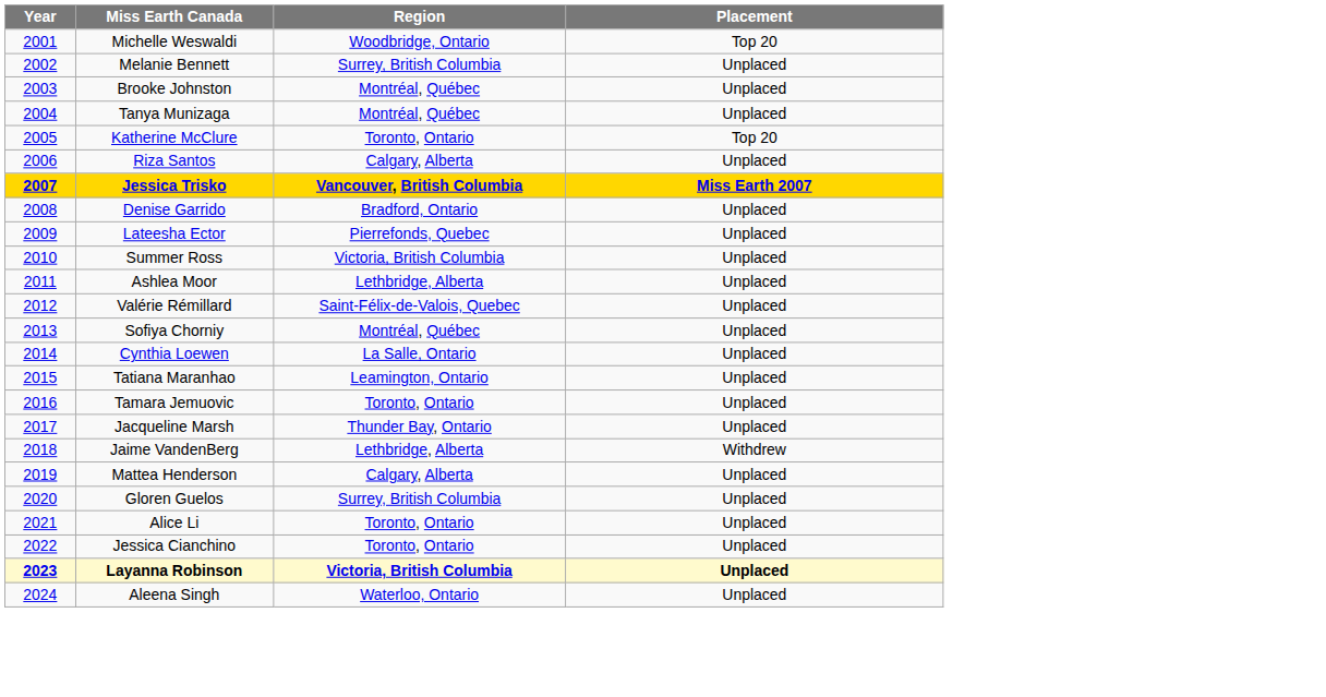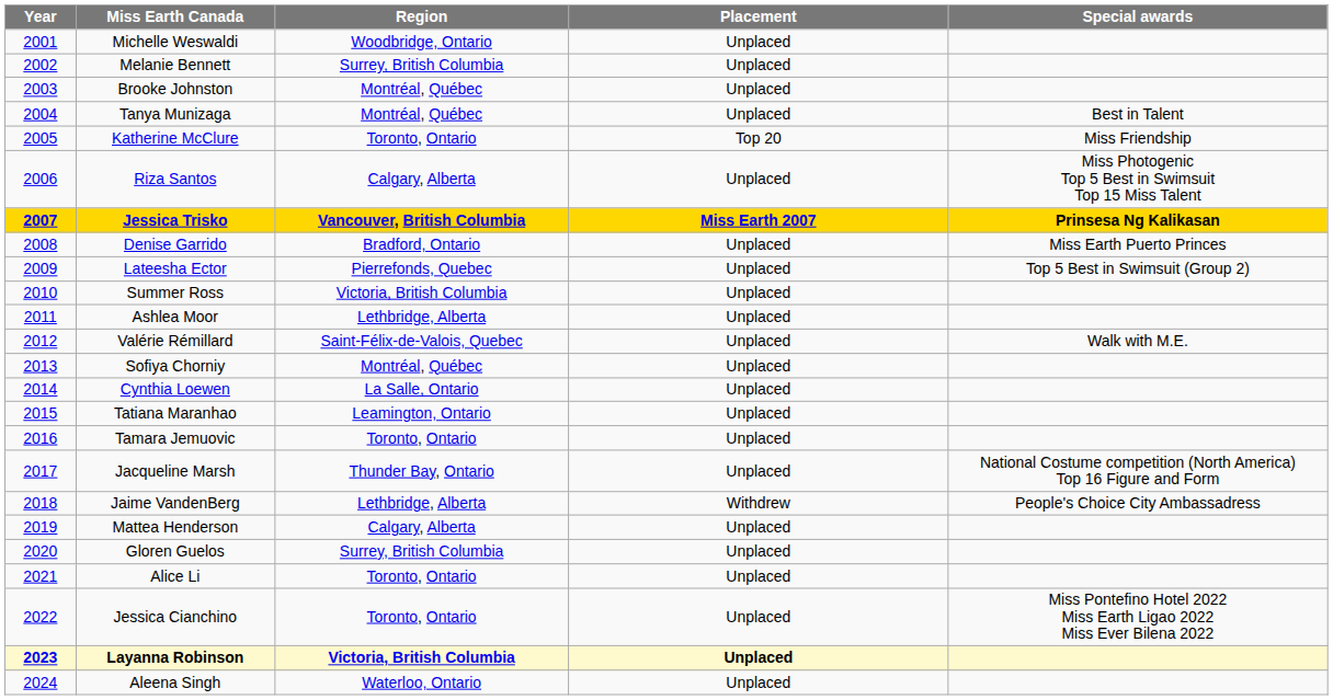 <table class="wikitable sortable" style="font-size: 90%; text-align:center">
 <tr>
 <th width="60" style="background-color:#787878;color:#FFFFFF;">Year</th>
 <th width="180" style="background-color:#787878;color:#FFFFFF;">Miss Earth Canada</th>
 <th width="270" style="background-color:#787878;color:#FFFFFF;">Region</th>
 <th width="350" style="background-color:#787878;color:#FFFFFF;">Placement</th>
+<th width="350" style="background-color:#787878;color:#FFFFFF;">Special awards</th>
 </tr>
 <tr>
 <td><a href='#'>2001</a></td>
 <td>Michelle Weswaldi</td>
 <td><a href='#'>Woodbridge, Ontario</a></td>
-<td>Top 20</td>
+<td>Unplaced</td>
+<td></td>
 </tr>
 <tr>
 <td><a href='#'>2002</a></td>
 <td>Melanie Bennett</td>
 <td><a href='#'>Surrey, British Columbia</a></td>
 <td>Unplaced</td>
+<td></td>
 </tr>
 <tr>
 <td><a href='#'>2003</a></td>
 <td>Brooke Johnston</td>
 <td><a href='#'>Montréal</a>, <a href='#'>Québec</a></td>
 <td>Unplaced</td>
+<td></td>
 </tr>
 <tr>
 <td><a href='#'>2004</a></td>
 <td>Tanya Munizaga</td>
 <td><a href='#'>Montréal</a>, <a href='#'>Québec</a></td>
 <td>Unplaced</td>
+<td>Best in Talent</td>
 </tr>
 <tr>
 <td><a href='#'>2005</a></td>
 <td><a href='#'>Katherine McClure</a></td>
 <td><a href='#'>Toronto</a>, <a href='#'>Ontario</a></td>
 <td>Top 20</td>
+<td>Miss Friendship</td>
 </tr>
 <tr>
 <td><a href='#'>2006</a></td>
 <td><a href='#'>Riza Santos</a></td>
 <td><a href='#'>Calgary</a>, <a href='#'>Alberta</a></td>
 <td>Unplaced</td>
+<td>Miss Photogenic <br> Top 5 Best in Swimsuit <br> Top 15 Miss Talent</td>
 </tr>
 <tr style="background-color:gold; font-weight: bold">
 <td><a href='#'>2007</a></td>
 <td><a href='#'>Jessica Trisko</a></td>
 <td><a href='#'>Vancouver</a>, <a href='#'>British Columbia</a></td>
 <td><a href='#'>Miss Earth 2007</a></td>
+<td>Prinsesa Ng Kalikasan</td>
 </tr>
 <tr>
 <td><a href='#'>2008</a></td>
 <td><a href='#'>Denise Garrido</a></td>
 <td><a href='#'>Bradford, Ontario</a></td>
 <td>Unplaced</td>
+<td>Miss Earth Puerto Princes</td>
 </tr>
 <tr>
 <td><a href='#'>2009</a></td>
 <td><a href='#'>Lateesha Ector</a></td>
 <td><a href='#'>Pierrefonds, Quebec</a></td>
 <td>Unplaced</td>
+<td>Top 5 Best in Swimsuit (Group 2)</td>
 </tr>
 <tr>
 <td><a href='#'>2010</a></td>
 <td>Summer Ross</td>
 <td><a href='#'>Victoria, British Columbia</a></td>
 <td>Unplaced</td>
+<td></td>
 </tr>
 <tr>
 <td><a href='#'>2011</a></td>
 <td>Ashlea Moor</td>
 <td><a href='#'>Lethbridge, Alberta</a></td>
 <td>Unplaced</td>
+<td></td>
 </tr>
 <tr>
 <td><a href='#'>2012</a></td>
 <td>Valérie Rémillard</td>
 <td><a href='#'>Saint-Félix-de-Valois, Quebec</a></td>
 <td>Unplaced</td>
+<td> Walk with M.E.</td>
 </tr>
 <tr>
 <td><a href='#'>2013</a></td>
 <td>Sofiya Chorniy</td>
 <td><a href='#'>Montréal</a>, <a href='#'>Québec</a></td>
 <td>Unplaced</td>
+<td></td>
 </tr>
 <tr>
 <td><a href='#'>2014</a></td>
 <td><a href='#'>Cynthia Loewen</a></td>
 <td><a href='#'>La Salle, Ontario</a></td>
 <td>Unplaced</td>
+<td></td>
 </tr>
 <tr>
 <td><a href='#'>2015</a></td>
 <td>Tatiana Maranhao</td>
 <td><a href='#'>Leamington, Ontario</a></td>
 <td>Unplaced</td>
+<td></td>
 </tr>
 <tr>
 <td><a href='#'>2016</a></td>
 <td>Tamara Jemuovic</td>
 <td><a href='#'>Toronto</a>, <a href='#'>Ontario</a></td>
 <td>Unplaced</td>
+<td></td>
 </tr>
 <tr>
 <td><a href='#'>2017</a></td>
 <td>Jacqueline Marsh</td>
 <td><a href='#'>Thunder Bay</a>, <a href='#'>Ontario</a></td>
 <td>Unplaced</td>
+<td> National Costume competition (North America) <br> Top 16 Figure and Form</td>
 </tr>
 <tr>
 <td><a href='#'>2018</a></td>
 <td>Jaime VandenBerg</td>
 <td><a href='#'>Lethbridge</a>, <a href='#'>Alberta</a></td>
 <td>Withdrew</td>
+<td>People's Choice City Ambassadress</td>
 </tr>
 <tr>
 <td><a href='#'>2019</a></td>
 <td>Mattea Henderson</td>
 <td><a href='#'>Calgary</a>, <a href='#'>Alberta</a></td>
 <td>Unplaced</td>
+<td></td>
 </tr>
 <tr>
 <td><a href='#'>2020</a></td>
 <td>Gloren Guelos</td>
 <td><a href='#'>Surrey, British Columbia</a></td>
 <td>Unplaced</td>
+<td></td>
 </tr>
 <tr>
 <td><a href='#'>2021</a></td>
 <td>Alice Li</td>
 <td><a href='#'>Toronto</a>, <a href='#'>Ontario</a></td>
 <td>Unplaced</td>
+<td></td>
 </tr>
 <tr>
 <td><a href='#'>2022</a></td>
 <td>Jessica Cianchino</td>
 <td><a href='#'>Toronto</a>, <a href='#'>Ontario</a></td>
 <td>Unplaced</td>
+<td>Miss Pontefino Hotel 2022<br> Miss Earth Ligao 2022<br> Miss Ever Bilena 2022</td>
 </tr>
 <tr style="background-color:#FFFACD; font-weight: bold">
 <td><a href='#'>2023</a></td>
 <td>Layanna Robinson</td>
 <td><a href='#'>Victoria, British Columbia</a></td>
 <td>Unplaced</td>
+<td></td>
 </tr>
 <tr>
 <td><a href='#'>2024</a></td>
 <td>Aleena Singh</td>
 <td><a href='#'>Waterloo, Ontario</a></td>
 <td>Unplaced</td>
+<td></td>
 </tr>
 </table>
